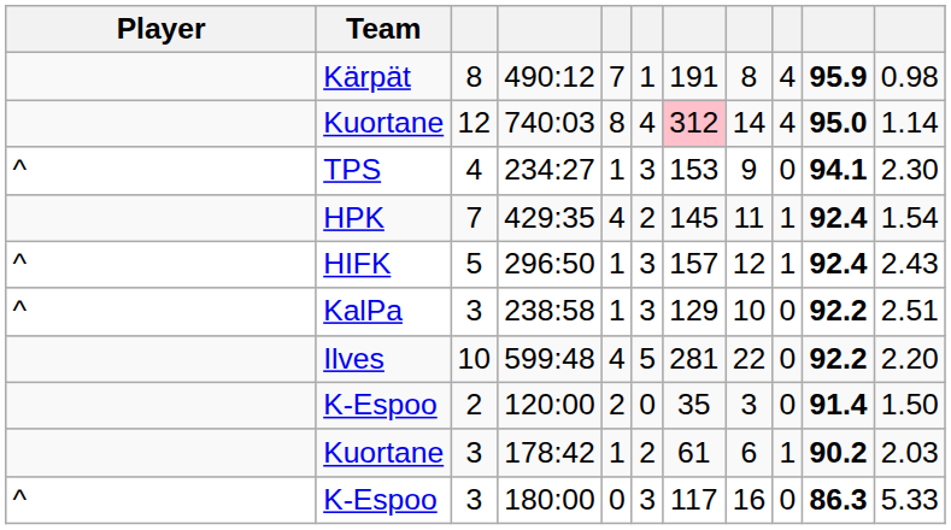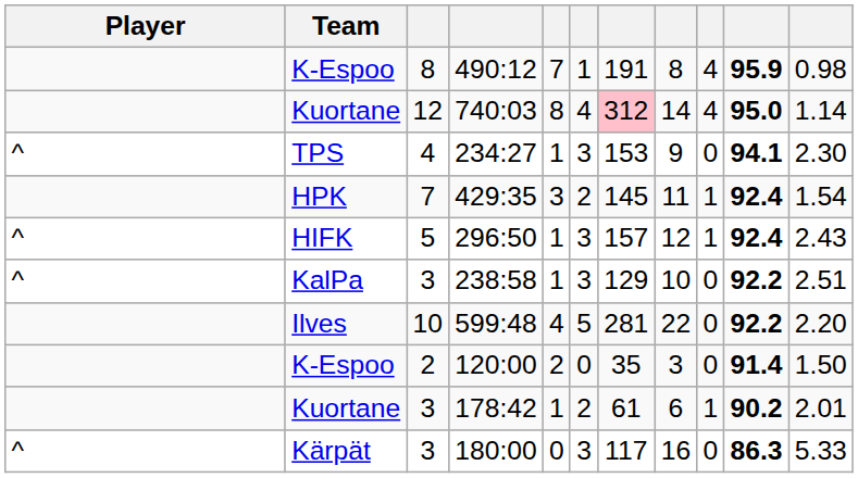 <table class="wikitable sortable" style="text-align: center">
 <tr>
 <th style="width: 10em;">Player</th>
 <th>Team</th>
 <th></th>
 <th style="width: 2em;"></th>
 <th></th>
 <th></th>
 <th></th>
 <th></th>
 <th></th>
 <th></th>
 <th></th>
 </tr>
 <tr>
 <td align=left></td>
-<td align=left><a href='#'>Kärpät</a></td>
+<td align=left><a href='#'>K-Espoo</a></td>
 <td>8</td>
 <td align=right>490:12</td>
 <td>7</td>
 <td>1</td>
 <td>191</td>
 <td>8</td>
 <td>4</td>
 <td><strong>95.9</strong></td>
 <td>0.98</td>
 </tr>
 <tr>
 <td align=left></td>
 <td align=left><a href='#'>Kuortane</a></td>
 <td>12</td>
 <td align=right>740:03</td>
 <td>8</td>
 <td>4</td>
 <td style="background: pink;">312</td>
 <td>14</td>
 <td>4</td>
 <td><strong>95.0</strong></td>
 <td>1.14</td>
 </tr>
 <tr style="background:white;">
 <td align=left>^</td>
 <td align=left><a href='#'>TPS</a></td>
 <td>4</td>
 <td align=right>234:27</td>
 <td>1</td>
 <td>3</td>
 <td>153</td>
 <td>9</td>
 <td>0</td>
 <td><strong>94.1</strong></td>
 <td>2.30</td>
 </tr>
 <tr>
 <td align=left></td>
 <td align=left><a href='#'>HPK</a></td>
 <td>7</td>
 <td align=right>429:35</td>
-<td>4</td>
+<td>3</td>
 <td>2</td>
 <td>145</td>
 <td>11</td>
 <td>1</td>
 <td><strong>92.4</strong></td>
 <td>1.54</td>
 </tr>
 <tr style="background:white;">
 <td align=left>^</td>
 <td align=left><a href='#'>HIFK</a></td>
 <td>5</td>
 <td align=right>296:50</td>
 <td>1</td>
 <td>3</td>
 <td>157</td>
 <td>12</td>
 <td>1</td>
 <td><strong>92.4</strong></td>
 <td>2.43</td>
 </tr>
 <tr style="background:white;">
 <td align=left>^</td>
 <td align=left><a href='#'>KalPa</a></td>
 <td>3</td>
 <td align=right>238:58</td>
 <td>1</td>
 <td>3</td>
 <td>129</td>
 <td>10</td>
 <td>0</td>
 <td><strong>92.2</strong></td>
 <td>2.51</td>
 </tr>
 <tr>
 <td align=left></td>
 <td align=left><a href='#'>Ilves</a></td>
 <td>10</td>
 <td align=right>599:48</td>
 <td>4</td>
 <td>5</td>
 <td>281</td>
 <td>22</td>
 <td>0</td>
 <td><strong>92.2</strong></td>
 <td>2.20</td>
 </tr>
 <tr>
 <td align=left></td>
 <td align=left><a href='#'>K-Espoo</a></td>
 <td>2</td>
 <td align=right>120:00</td>
 <td>2</td>
 <td>0</td>
 <td>35</td>
 <td>3</td>
 <td>0</td>
 <td><strong>91.4</strong></td>
 <td>1.50</td>
 </tr>
 <tr>
 <td align=left></td>
 <td align=left><a href='#'>Kuortane</a></td>
 <td>3</td>
 <td align=right>178:42</td>
 <td>1</td>
 <td>2</td>
 <td>61</td>
 <td>6</td>
 <td>1</td>
 <td><strong>90.2</strong></td>
-<td>2.03</td>
+<td>2.01</td>
 </tr>
 <tr style="background:white;">
 <td align=left>^</td>
-<td align=left><a href='#'>K-Espoo</a></td>
+<td align=left><a href='#'>Kärpät</a></td>
 <td>3</td>
 <td align=right>180:00</td>
 <td>0</td>
 <td>3</td>
 <td>117</td>
 <td>16</td>
 <td>0</td>
 <td><strong>86.3</strong></td>
 <td>5.33</td>
 </tr>
 </table>
